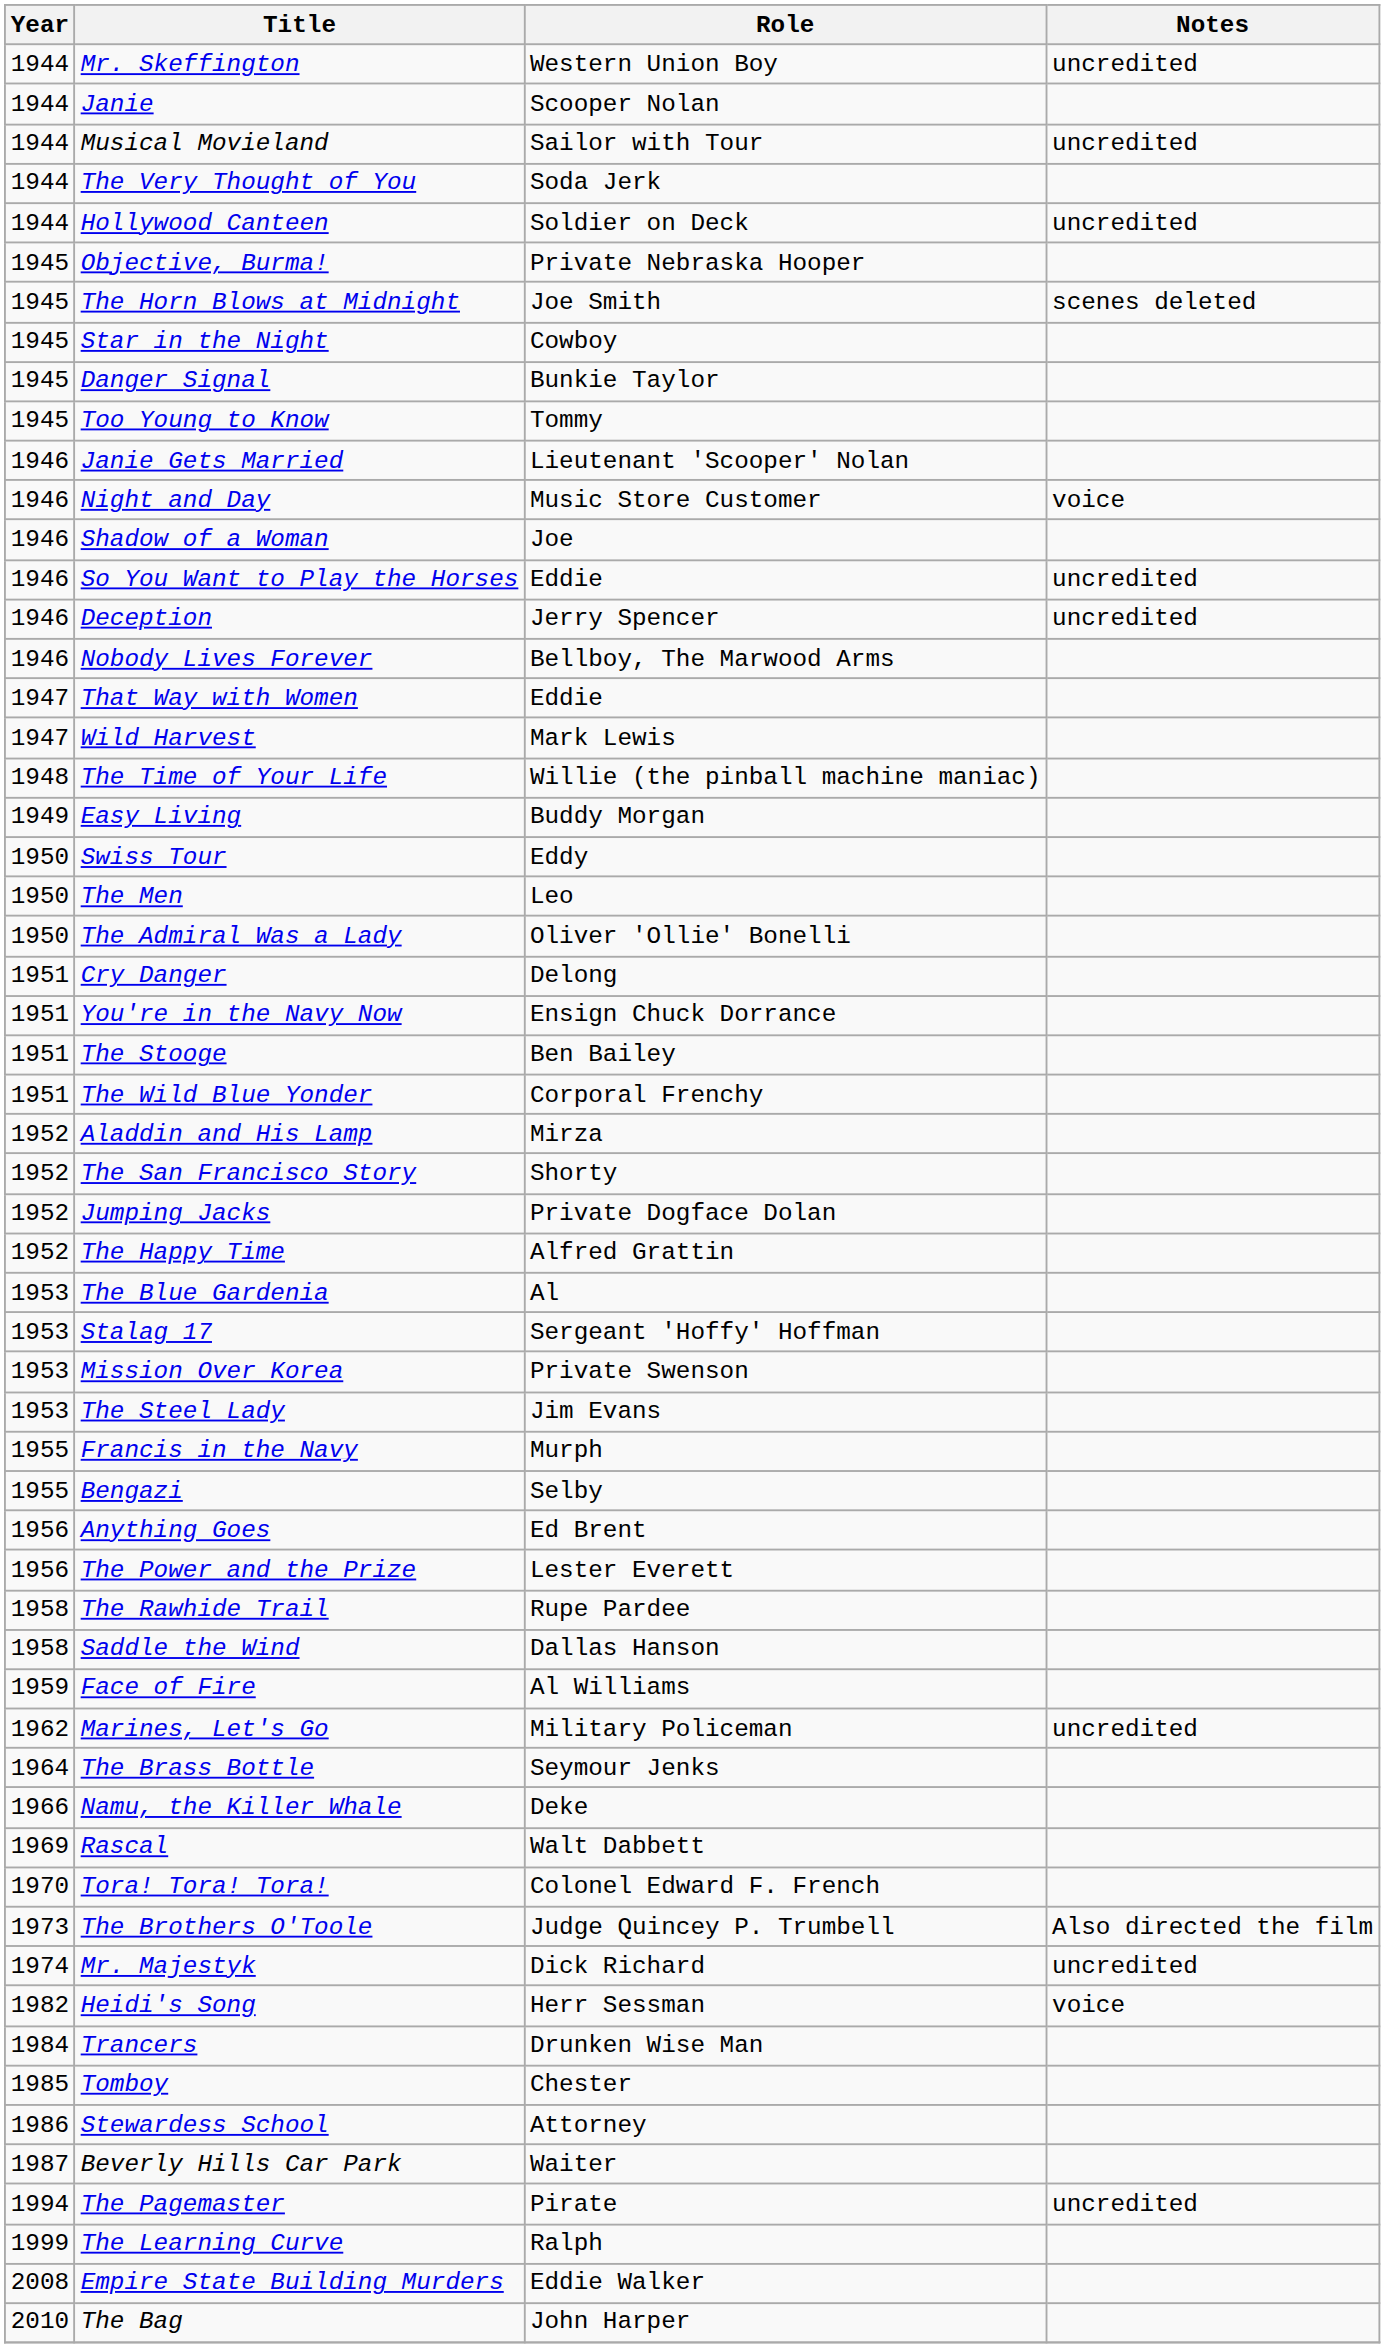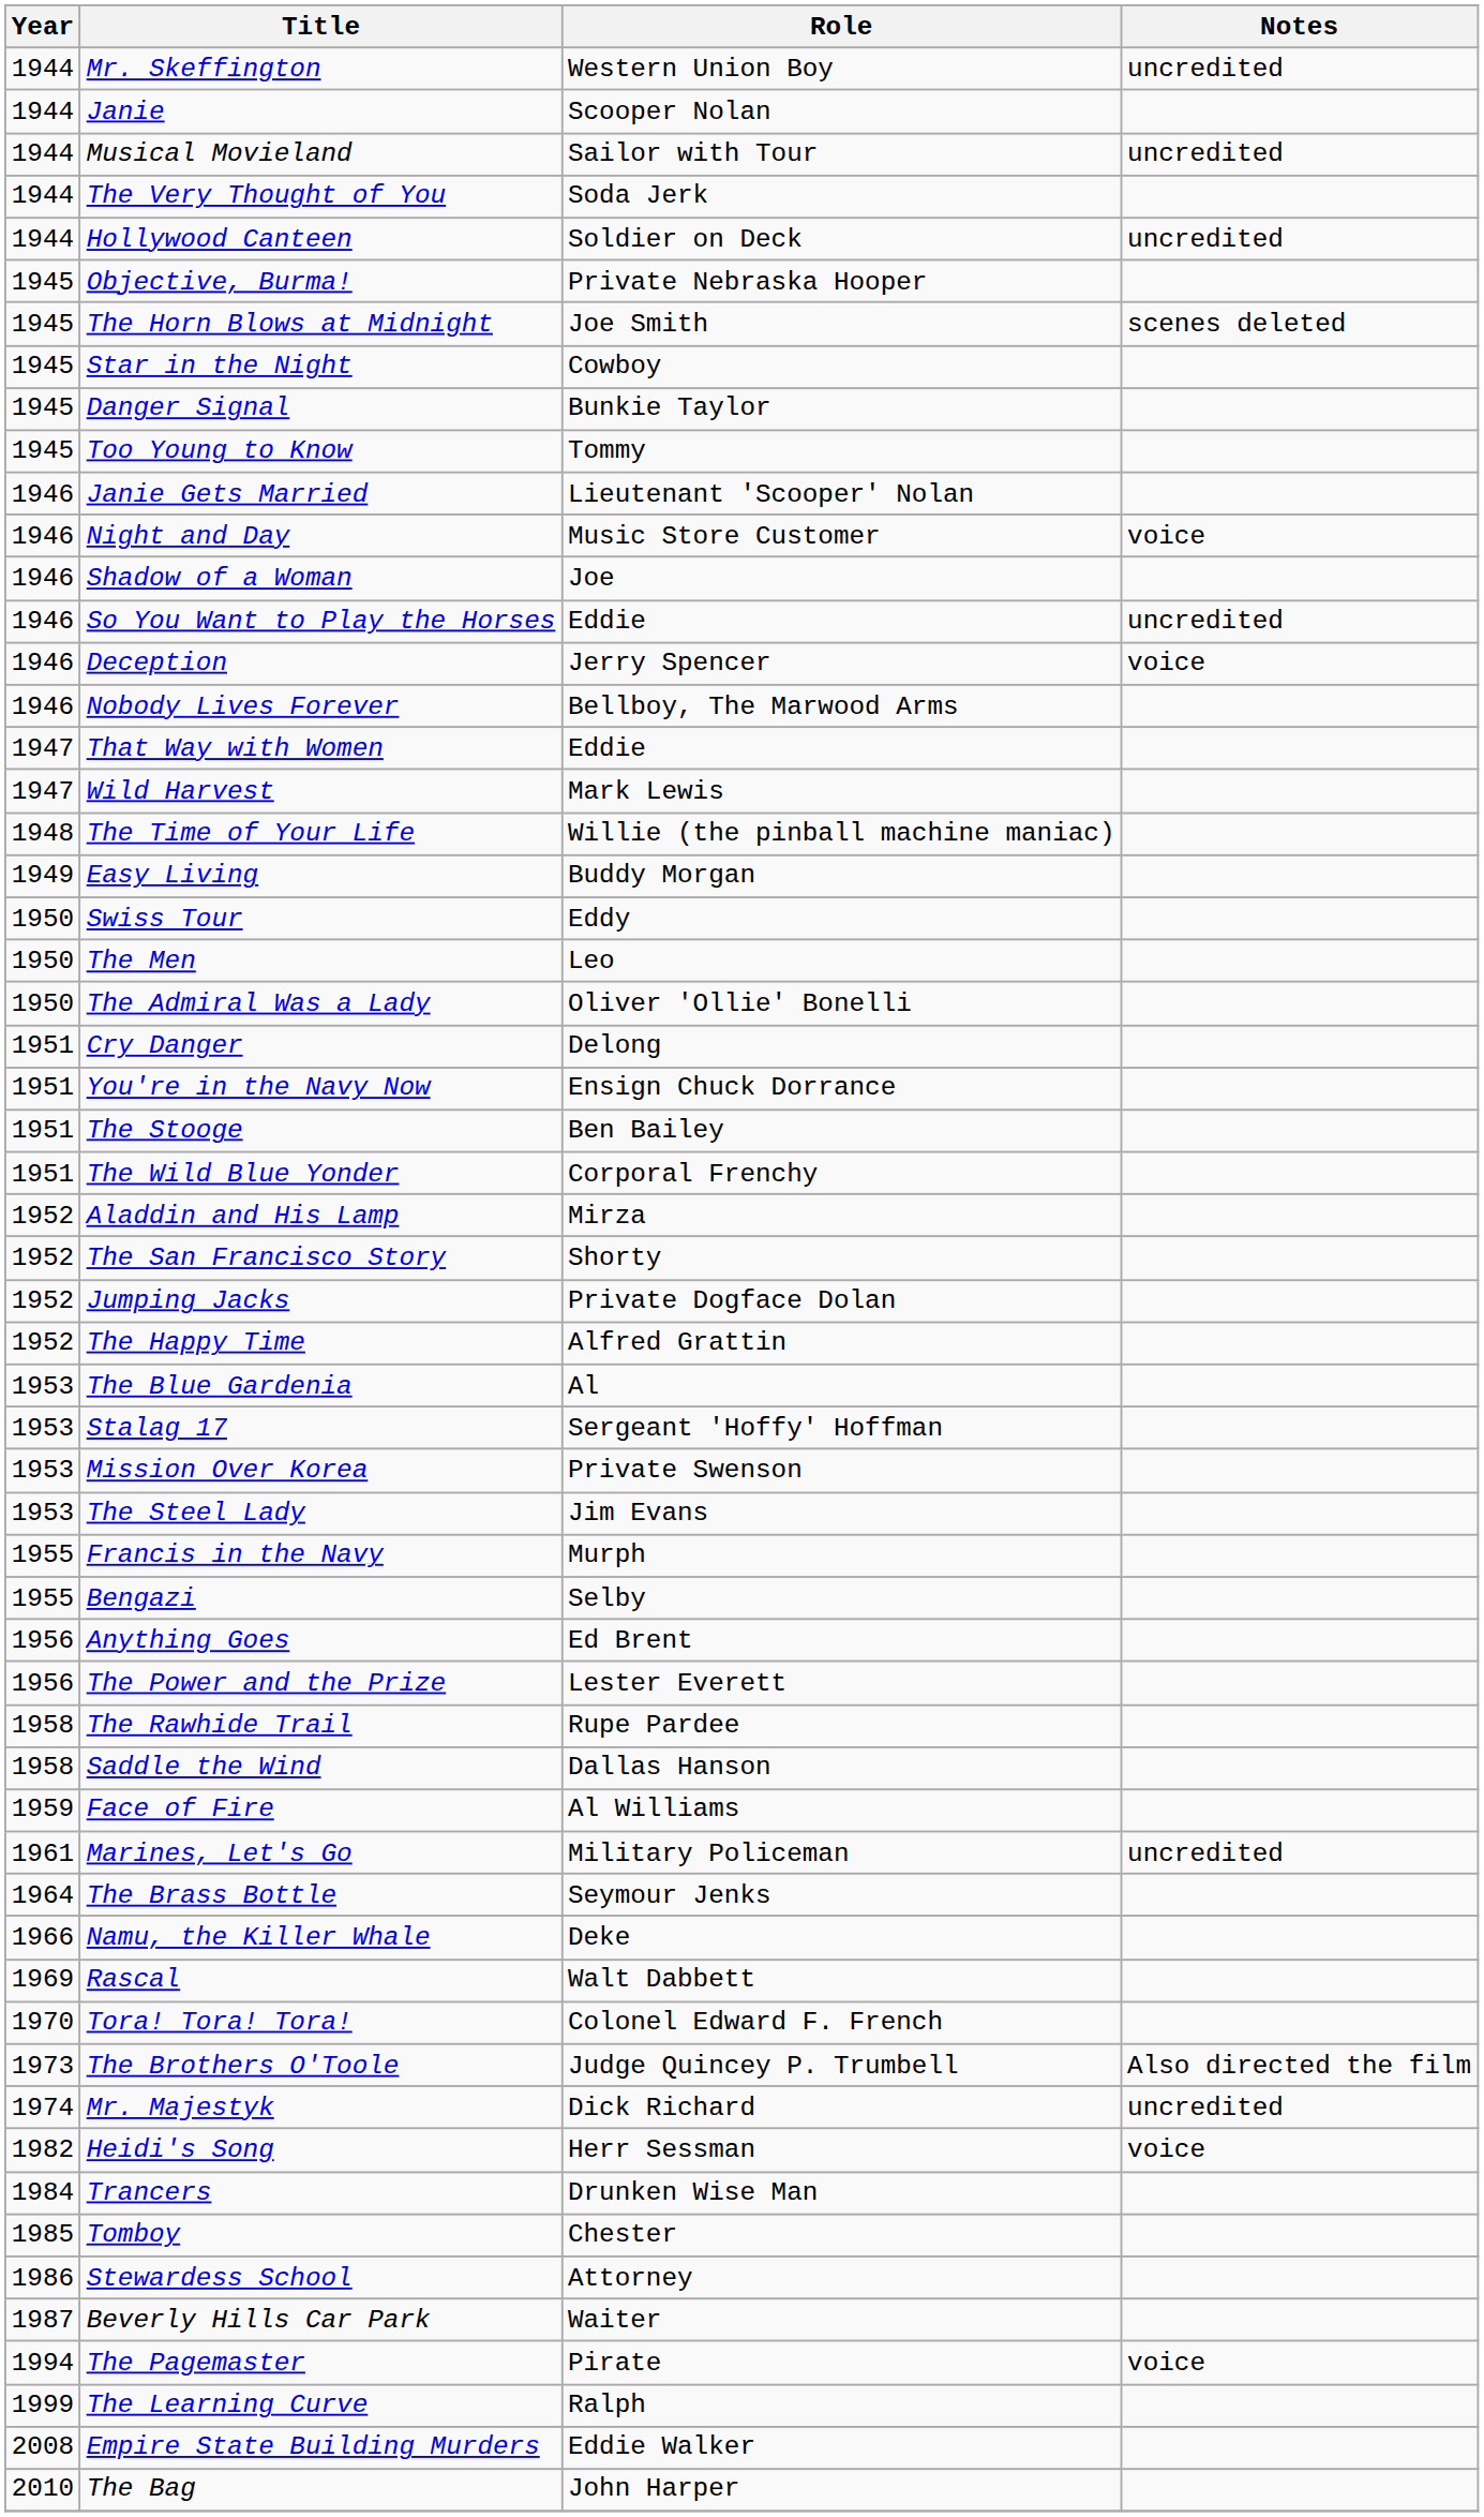 <table class="wikitable">
 <tr>
 <th>Year</th>
 <th>Title</th>
 <th>Role</th>
 <th>Notes</th>
 </tr>
 <tr>
 <td>1944</td>
 <td><em><a href='#'>Mr. Skeffington</a></em></td>
 <td>Western Union Boy</td>
 <td>uncredited</td>
 </tr>
 <tr>
 <td>1944</td>
 <td><em><a href='#'>Janie</a></em></td>
 <td>Scooper Nolan</td>
 <td></td>
 </tr>
 <tr>
 <td>1944</td>
 <td><em>Musical Movieland</em></td>
 <td>Sailor with Tour</td>
 <td>uncredited</td>
 </tr>
 <tr>
 <td>1944</td>
 <td><em><a href='#'>The Very Thought of You</a></em></td>
 <td>Soda Jerk</td>
 <td></td>
 </tr>
 <tr>
 <td>1944</td>
 <td><em><a href='#'>Hollywood Canteen</a></em></td>
 <td>Soldier on Deck</td>
 <td>uncredited</td>
 </tr>
 <tr>
 <td>1945</td>
 <td><em><a href='#'>Objective, Burma!</a></em></td>
 <td>Private Nebraska Hooper</td>
 <td></td>
 </tr>
 <tr>
 <td>1945</td>
 <td><em><a href='#'>The Horn Blows at Midnight</a></em></td>
 <td>Joe Smith</td>
 <td>scenes deleted</td>
 </tr>
 <tr>
 <td>1945</td>
 <td><em><a href='#'>Star in the Night</a></em></td>
 <td>Cowboy</td>
 <td></td>
 </tr>
 <tr>
 <td>1945</td>
 <td><em><a href='#'>Danger Signal</a></em></td>
 <td>Bunkie Taylor</td>
 <td></td>
 </tr>
 <tr>
 <td>1945</td>
 <td><em><a href='#'>Too Young to Know</a></em></td>
 <td>Tommy</td>
 <td></td>
 </tr>
 <tr>
 <td>1946</td>
 <td><em><a href='#'>Janie Gets Married</a></em></td>
 <td>Lieutenant 'Scooper' Nolan</td>
 <td></td>
 </tr>
 <tr>
 <td>1946</td>
 <td><em><a href='#'>Night and Day</a></em></td>
 <td>Music Store Customer</td>
 <td>voice</td>
 </tr>
 <tr>
 <td>1946</td>
 <td><em><a href='#'>Shadow of a Woman</a></em></td>
 <td>Joe</td>
 <td></td>
 </tr>
 <tr>
 <td>1946</td>
 <td><em><a href='#'>So You Want to Play the Horses</a></em></td>
 <td>Eddie</td>
 <td>uncredited</td>
 </tr>
 <tr>
 <td>1946</td>
 <td><em><a href='#'>Deception</a></em></td>
 <td>Jerry Spencer</td>
-<td>uncredited</td>
+<td>voice</td>
 </tr>
 <tr>
 <td>1946</td>
 <td><em><a href='#'>Nobody Lives Forever</a></em></td>
 <td>Bellboy, The Marwood Arms</td>
 <td></td>
 </tr>
 <tr>
 <td>1947</td>
 <td><em><a href='#'>That Way with Women</a></em></td>
 <td>Eddie</td>
 <td></td>
 </tr>
 <tr>
 <td>1947</td>
 <td><em><a href='#'>Wild Harvest</a></em></td>
 <td>Mark Lewis</td>
 <td></td>
 </tr>
 <tr>
 <td>1948</td>
 <td><em><a href='#'>The Time of Your Life</a></em></td>
 <td>Willie (the pinball machine maniac)</td>
 <td></td>
 </tr>
 <tr>
 <td>1949</td>
 <td><em><a href='#'>Easy Living</a></em></td>
 <td>Buddy Morgan</td>
 <td></td>
 </tr>
 <tr>
 <td>1950</td>
 <td><em><a href='#'>Swiss Tour</a></em></td>
 <td>Eddy</td>
 <td></td>
 </tr>
 <tr>
 <td>1950</td>
 <td><em><a href='#'>The Men</a></em></td>
 <td>Leo</td>
 <td></td>
 </tr>
 <tr>
 <td>1950</td>
 <td><em><a href='#'>The Admiral Was a Lady</a></em></td>
 <td>Oliver 'Ollie' Bonelli</td>
 <td></td>
 </tr>
 <tr>
 <td>1951</td>
 <td><em><a href='#'>Cry Danger</a></em></td>
 <td>Delong</td>
 <td></td>
 </tr>
 <tr>
 <td>1951</td>
 <td><em><a href='#'>You're in the Navy Now</a></em></td>
 <td>Ensign Chuck Dorrance</td>
 <td></td>
 </tr>
 <tr>
 <td>1951</td>
 <td><em><a href='#'>The Stooge</a></em></td>
 <td>Ben Bailey</td>
 <td></td>
 </tr>
 <tr>
 <td>1951</td>
 <td><em><a href='#'>The Wild Blue Yonder</a></em></td>
 <td>Corporal Frenchy</td>
 <td></td>
 </tr>
 <tr>
 <td>1952</td>
 <td><em><a href='#'>Aladdin and His Lamp</a></em></td>
 <td>Mirza</td>
 <td></td>
 </tr>
 <tr>
 <td>1952</td>
 <td><em><a href='#'>The San Francisco Story</a></em></td>
 <td>Shorty</td>
 <td></td>
 </tr>
 <tr>
 <td>1952</td>
 <td><em><a href='#'>Jumping Jacks</a></em></td>
 <td>Private Dogface Dolan</td>
 <td></td>
 </tr>
 <tr>
 <td>1952</td>
 <td><em><a href='#'>The Happy Time</a></em></td>
 <td>Alfred Grattin</td>
 <td></td>
 </tr>
 <tr>
 <td>1953</td>
 <td><em><a href='#'>The Blue Gardenia</a></em></td>
 <td>Al</td>
 <td></td>
 </tr>
 <tr>
 <td>1953</td>
 <td><em><a href='#'>Stalag 17</a></em></td>
 <td>Sergeant 'Hoffy' Hoffman</td>
 <td></td>
 </tr>
 <tr>
 <td>1953</td>
 <td><em><a href='#'>Mission Over Korea</a></em></td>
 <td>Private Swenson</td>
 <td></td>
 </tr>
 <tr>
 <td>1953</td>
 <td><em><a href='#'>The Steel Lady</a></em></td>
 <td>Jim Evans</td>
 <td></td>
 </tr>
 <tr>
 <td>1955</td>
 <td><em><a href='#'>Francis in the Navy</a></em></td>
 <td>Murph</td>
 <td></td>
 </tr>
 <tr>
 <td>1955</td>
 <td><em><a href='#'>Bengazi</a></em></td>
 <td>Selby</td>
 <td></td>
 </tr>
 <tr>
 <td>1956</td>
 <td><em><a href='#'>Anything Goes</a></em></td>
 <td>Ed Brent</td>
 <td></td>
 </tr>
 <tr>
 <td>1956</td>
 <td><em><a href='#'>The Power and the Prize</a></em></td>
 <td>Lester Everett</td>
 <td></td>
 </tr>
 <tr>
 <td>1958</td>
 <td><em><a href='#'>The Rawhide Trail</a></em></td>
 <td>Rupe Pardee</td>
 <td></td>
 </tr>
 <tr>
 <td>1958</td>
 <td><em><a href='#'>Saddle the Wind</a></em></td>
 <td>Dallas Hanson</td>
 <td></td>
 </tr>
 <tr>
 <td>1959</td>
 <td><em><a href='#'>Face of Fire</a></em></td>
 <td>Al Williams</td>
 <td></td>
 </tr>
 <tr>
-<td>1962</td>
+<td>1961</td>
 <td><em><a href='#'>Marines, Let's Go</a></em></td>
 <td>Military Policeman</td>
 <td>uncredited</td>
 </tr>
 <tr>
 <td>1964</td>
 <td><em><a href='#'>The Brass Bottle</a></em></td>
 <td>Seymour Jenks</td>
 <td></td>
 </tr>
 <tr>
 <td>1966</td>
 <td><em><a href='#'>Namu, the Killer Whale</a></em></td>
 <td>Deke</td>
 <td></td>
 </tr>
 <tr>
 <td>1969</td>
 <td><em><a href='#'>Rascal</a></em></td>
 <td>Walt Dabbett</td>
 <td></td>
 </tr>
 <tr>
 <td>1970</td>
 <td><em><a href='#'>Tora! Tora! Tora!</a></em></td>
 <td>Colonel Edward F. French</td>
 <td></td>
 </tr>
 <tr>
 <td>1973</td>
 <td><em><a href='#'>The Brothers O'Toole</a></em></td>
 <td>Judge Quincey P. Trumbell</td>
 <td>Also directed the film</td>
 </tr>
 <tr>
 <td>1974</td>
 <td><em><a href='#'>Mr. Majestyk</a></em></td>
 <td>Dick Richard</td>
 <td>uncredited</td>
 </tr>
 <tr>
 <td>1982</td>
 <td><em><a href='#'>Heidi's Song</a></em></td>
 <td>Herr Sessman</td>
 <td>voice</td>
 </tr>
 <tr>
 <td>1984</td>
 <td><em><a href='#'>Trancers</a></em></td>
 <td>Drunken Wise Man</td>
 <td></td>
 </tr>
 <tr>
 <td>1985</td>
 <td><em><a href='#'>Tomboy</a></em></td>
 <td>Chester</td>
 <td></td>
 </tr>
 <tr>
 <td>1986</td>
 <td><em><a href='#'>Stewardess School</a></em></td>
 <td>Attorney</td>
 <td></td>
 </tr>
 <tr>
 <td>1987</td>
 <td><em>Beverly Hills Car Park</em></td>
 <td>Waiter</td>
 <td></td>
 </tr>
 <tr>
 <td>1994</td>
 <td><em><a href='#'>The Pagemaster</a></em></td>
 <td>Pirate</td>
-<td>uncredited</td>
+<td>voice</td>
 </tr>
 <tr>
 <td>1999</td>
 <td><em><a href='#'>The Learning Curve</a></em></td>
 <td>Ralph</td>
 <td></td>
 </tr>
 <tr>
 <td>2008</td>
 <td><em><a href='#'>Empire State Building Murders</a></em></td>
 <td>Eddie Walker</td>
 <td></td>
 </tr>
 <tr>
 <td>2010</td>
 <td><em>The Bag</em></td>
 <td>John Harper</td>
 <td></td>
 </tr>
 <tr>
 </tr>
 </table>
